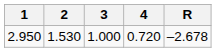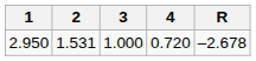 <table class=wikitable>
 <tr>
 <th>1</th>
 <th>2</th>
 <th>3</th>
 <th>4</th>
 <th>R</th>
 </tr>
 <tr>
 <td>2.950</td>
-<td>1.530</td>
+<td>1.531</td>
 <td>1.000</td>
 <td>0.720</td>
 <td>–2.678</td>
 </tr>
 </table>
